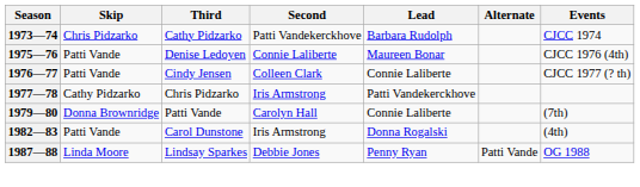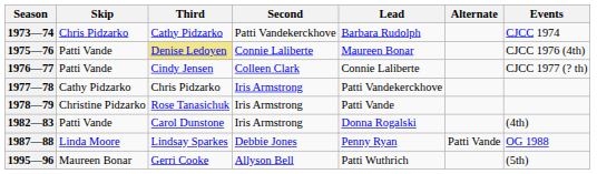 <table class="wikitable">
 <tr>
 <th scope="col">Season</th>
 <th scope="col">Skip</th>
 <th scope="col">Third</th>
 <th scope="col">Second</th>
 <th scope="col">Lead</th>
 <th scope="col">Alternate</th>
 <th scope="col">Events</th>
 </tr>
 <tr>
 <th scope="row">1973—74</th>
 <td><a href='#'>Chris Pidzarko</a></td>
 <td><a href='#'>Cathy Pidzarko</a></td>
 <td>Patti Vandekerckhove</td>
 <td><a href='#'>Barbara Rudolph</a></td>
 <td></td>
 <td><a href='#'>CJCC</a> 1974 </td>
 </tr>
 <tr>
 <th scope="row">1975—76</th>
 <td>Patti Vande</td>
-<td><a href='#'>Denise Ledoyen</a></td>
+<td style="background: khaki;"><a href='#'>Denise Ledoyen</a></td>
 <td><a href='#'>Connie Laliberte</a></td>
 <td><a href='#'>Maureen Bonar</a></td>
 <td></td>
 <td>CJCC 1976 (4th)</td>
 </tr>
 <tr>
 <th scope="row">1976—77</th>
 <td>Patti Vande</td>
 <td><a href='#'>Cindy Jensen</a></td>
 <td><a href='#'>Colleen Clark</a></td>
 <td>Connie Laliberte</td>
 <td></td>
 <td>CJCC 1977 (? th)</td>
 </tr>
 <tr>
 <th scope="row">1977—78</th>
 <td>Cathy Pidzarko</td>
 <td>Chris Pidzarko</td>
 <td><a href='#'>Iris Armstrong</a></td>
 <td>Patti Vandekerckhove</td>
 <td></td>
 <td> </td>
 </tr>
 <tr>
-<th scope="row">1979—80</th>
-<td><a href='#'>Donna Brownridge</a></td>
+<th scope="row">1978—79</th>
+<td>Christine Pidzarko</td>
+<td><a href='#'>Rose Tanasichuk</a></td>
+<td>Iris Armstrong</td>
 <td>Patti Vande</td>
-<td><a href='#'>Carolyn Hall</a></td>
-<td>Connie Laliberte</td>
 <td></td>
-<td> (7th)</td>
+<td> </td>
 </tr>
 <tr>
 <th scope="row">1982—83</th>
 <td>Patti Vande</td>
 <td><a href='#'>Carol Dunstone</a></td>
 <td>Iris Armstrong</td>
 <td><a href='#'>Donna Rogalski</a></td>
 <td></td>
 <td> (4th)</td>
 </tr>
 <tr>
 <th scope="row">1987—88</th>
 <td><a href='#'>Linda Moore</a></td>
 <td><a href='#'>Lindsay Sparkes</a></td>
 <td><a href='#'>Debbie Jones</a></td>
 <td><a href='#'>Penny Ryan</a></td>
 <td>Patti Vande</td>
 <td><a href='#'>OG 1988</a> </td>
 </tr>
+<tr>
+<th scope="row">1995—96</th>
+<td>Maureen Bonar</td>
+<td><a href='#'>Gerri Cooke</a></td>
+<td><a href='#'>Allyson Bell</a></td>
+<td>Patti Wuthrich</td>
+<td></td>
+<td> (5th)</td>
+</tr>
 </table>
